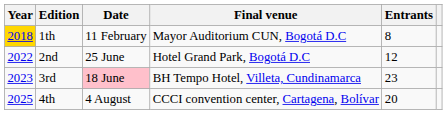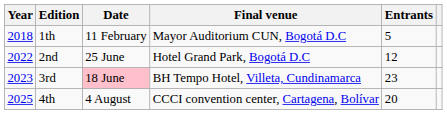 <table class="wikitable col1center col2center col5center col7center" style="font-size:95%;">
 <tr>
 <th>Year</th>
 <th>Edition</th>
 <th>Date</th>
 <th>Final venue</th>
 <th>Entrants</th>
 <th></th>
 </tr>
 <tr>
-<td style="background: gold;"><a href='#'>2018</a></td>
+<td><a href='#'>2018</a></td>
 <td>1th</td>
 <td>11 February</td>
 <td>Mayor Auditorium CUN, <a href='#'>Bogotá D.C</a></td>
-<td>8</td>
+<td>5</td>
 <td></td>
 </tr>
 <tr>
 <td><a href='#'>2022</a></td>
 <td>2nd</td>
 <td>25 June</td>
 <td>Hotel Grand Park, <a href='#'>Bogotá D.C</a></td>
 <td>12</td>
 <td></td>
 </tr>
 <tr>
 <td><a href='#'>2023</a></td>
 <td>3rd</td>
 <td style="background: pink;">18 June</td>
 <td>BH Tempo Hotel, <a href='#'>Villeta, Cundinamarca</a></td>
 <td>23</td>
 <td></td>
 </tr>
 <tr>
 <td><a href='#'>2025</a></td>
 <td>4th</td>
 <td>4 August</td>
 <td>CCCI convention center, <a href='#'>Cartagena</a>, <a href='#'>Bolívar</a></td>
 <td>20</td>
 <td></td>
 </tr>
 </table>
